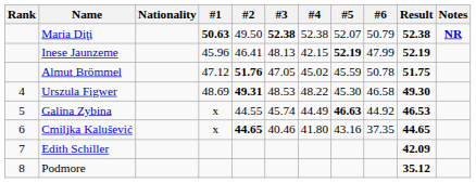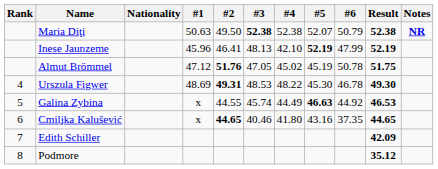 <table class="wikitable sortable" style="text-align:center">
 <tr>
 <th>Rank</th>
 <th>Name</th>
 <th>Nationality</th>
 <th>#1</th>
 <th>#2</th>
 <th>#3</th>
 <th>#4</th>
 <th>#5</th>
 <th>#6</th>
 <th>Result</th>
 <th>Notes</th>
 </tr>
 <tr>
 <td></td>
 <td align=left><a href='#'>Maria Diţi</a></td>
 <td align=left></td>
-<td><strong>50.63</strong></td>
+<td>50.63</td>
 <td>49.50</td>
 <td><strong>52.38</strong></td>
 <td>52.38</td>
 <td>52.07</td>
 <td>50.79</td>
 <td><strong>52.38</strong></td>
 <td><strong><a href='#'>NR</a></strong></td>
 </tr>
 <tr>
 <td></td>
 <td align=left><a href='#'>Inese Jaunzeme</a></td>
 <td align=left></td>
 <td>45.96</td>
 <td>46.41</td>
 <td>48.13</td>
-<td>42.15</td>
+<td>42.10</td>
 <td><strong>52.19</strong></td>
 <td>47.99</td>
 <td><strong>52.19</strong></td>
 <td></td>
 </tr>
 <tr>
 <td></td>
 <td align=left><a href='#'>Almut Brömmel</a></td>
 <td align=left></td>
 <td>47.12</td>
 <td><strong>51.76</strong></td>
 <td>47.05</td>
 <td>45.02</td>
-<td>45.59</td>
+<td>45.19</td>
 <td>50.78</td>
 <td><strong>51.75</strong></td>
 <td></td>
 </tr>
 <tr>
 <td>4</td>
 <td align=left><a href='#'>Urszula Figwer</a></td>
 <td align=left></td>
 <td>48.69</td>
 <td><strong>49.31</strong></td>
 <td>48.53</td>
 <td>48.22</td>
 <td>45.30</td>
-<td>46.58</td>
+<td>46.78</td>
 <td><strong>49.30</strong></td>
 <td></td>
 </tr>
 <tr>
 <td>5</td>
 <td align=left><a href='#'>Galina Zybina</a></td>
 <td align=left></td>
 <td>x</td>
 <td>44.55</td>
 <td>45.74</td>
 <td>44.49</td>
 <td><strong>46.63</strong></td>
 <td>44.92</td>
 <td><strong>46.53</strong></td>
 <td></td>
 </tr>
 <tr>
 <td>6</td>
 <td align=left><a href='#'>Cmiljka Kalušević</a></td>
 <td align=left></td>
 <td>x</td>
 <td><strong>44.65</strong></td>
 <td>40.46</td>
 <td>41.80</td>
 <td>43.16</td>
 <td>37.35</td>
 <td><strong>44.65</strong></td>
 <td></td>
 </tr>
 <tr>
 <td>7</td>
 <td align=left><a href='#'>Edith Schiller</a></td>
 <td align=left></td>
 <td></td>
 <td></td>
 <td></td>
 <td></td>
 <td></td>
 <td></td>
 <td><strong>42.09</strong></td>
 <td></td>
 </tr>
 <tr>
 <td>8</td>
 <td align=left>Podmore</td>
 <td align=left></td>
 <td></td>
 <td></td>
 <td></td>
 <td></td>
 <td></td>
 <td></td>
 <td><strong>35.12</strong></td>
 <td></td>
 </tr>
 </table>
